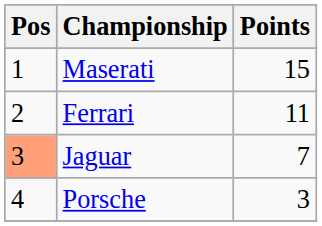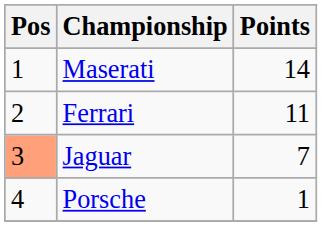 <table class="wikitable" style="font-size: 95%;">
 <tr>
 <th>Pos</th>
 <th>Championship</th>
 <th>Points</th>
 </tr>
 <tr>
 <td>1</td>
 <td> <a href='#'>Maserati</a></td>
-<td align="right">15</td>
+<td align="right">14</td>
 </tr>
 <tr>
 <td>2</td>
 <td> <a href='#'>Ferrari</a></td>
 <td align="right">11</td>
 </tr>
 <tr>
 <td style="background: lightsalmon;">3</td>
 <td> <a href='#'>Jaguar</a></td>
 <td align="right">7</td>
 </tr>
 <tr>
 <td>4</td>
 <td> <a href='#'>Porsche</a></td>
-<td align="right">3</td>
+<td align="right">1</td>
 </tr>
 <tr>
 </tr>
 </table>
